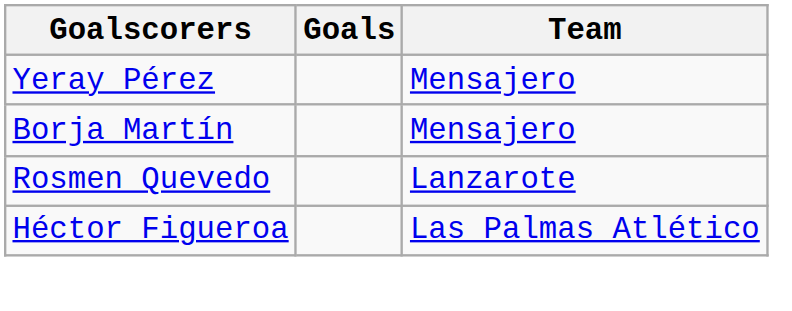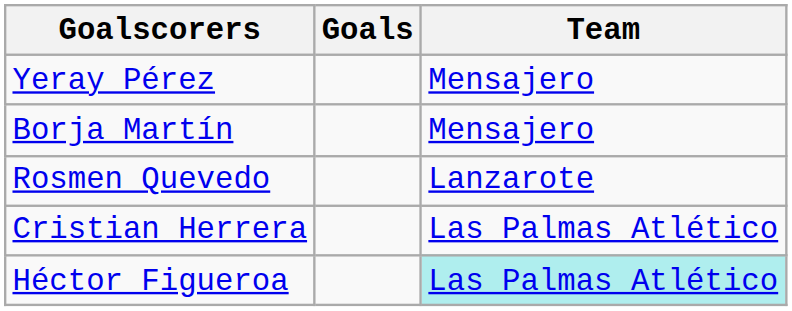 <table class="wikitable">
 <tr>
 <th>Goalscorers</th>
 <th>Goals</th>
 <th>Team</th>
 </tr>
 <tr>
 <td> <a href='#'>Yeray Pérez</a></td>
 <td></td>
 <td><a href='#'>Mensajero</a></td>
 </tr>
 <tr>
 <td> <a href='#'>Borja Martín</a></td>
 <td></td>
 <td><a href='#'>Mensajero</a></td>
 </tr>
 <tr>
 <td> <a href='#'>Rosmen Quevedo</a></td>
 <td></td>
 <td><a href='#'>Lanzarote</a></td>
 </tr>
 <tr>
-<td> <a href='#'>Héctor Figueroa</a></td>
+<td> <a href='#'>Cristian Herrera</a></td>
 <td></td>
 <td><a href='#'>Las Palmas Atlético</a></td>
 </tr>
+<tr>
+<td> <a href='#'>Héctor Figueroa</a></td>
+<td></td>
+<td style="background: paleturquoise;"><a href='#'>Las Palmas Atlético</a></td>
+</tr>
 </table>
